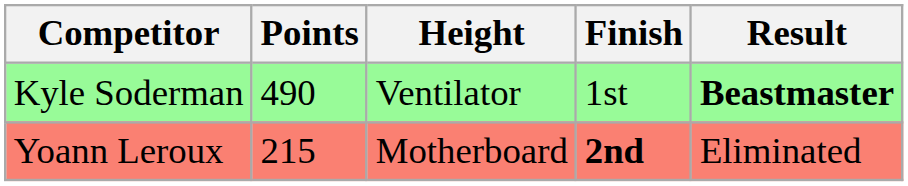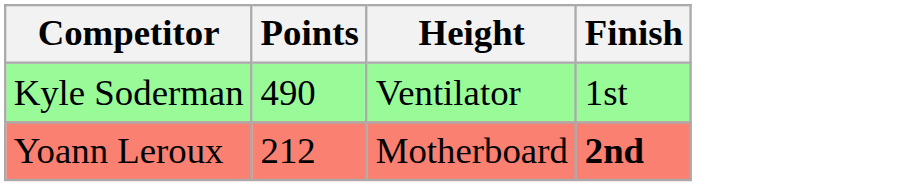 <table class="wikitable sortable">
 <tr>
 <th>Competitor</th>
 <th>Points</th>
 <th>Height</th>
 <th>Finish</th>
-<th>Result</th>
 </tr>
 <tr style="background-color:#98fb98">
 <td> Kyle Soderman</td>
 <td>490</td>
 <td>Ventilator</td>
 <td>1st</td>
-<td><strong>Beastmaster</strong></td>
 </tr>
 <tr style="background-color:#fa8072">
 <td> Yoann Leroux</td>
-<td>215</td>
+<td>212</td>
 <td>Motherboard</td>
 <td><strong>2nd</strong></td>
-<td>Eliminated</td>
 </tr>
 </table>
